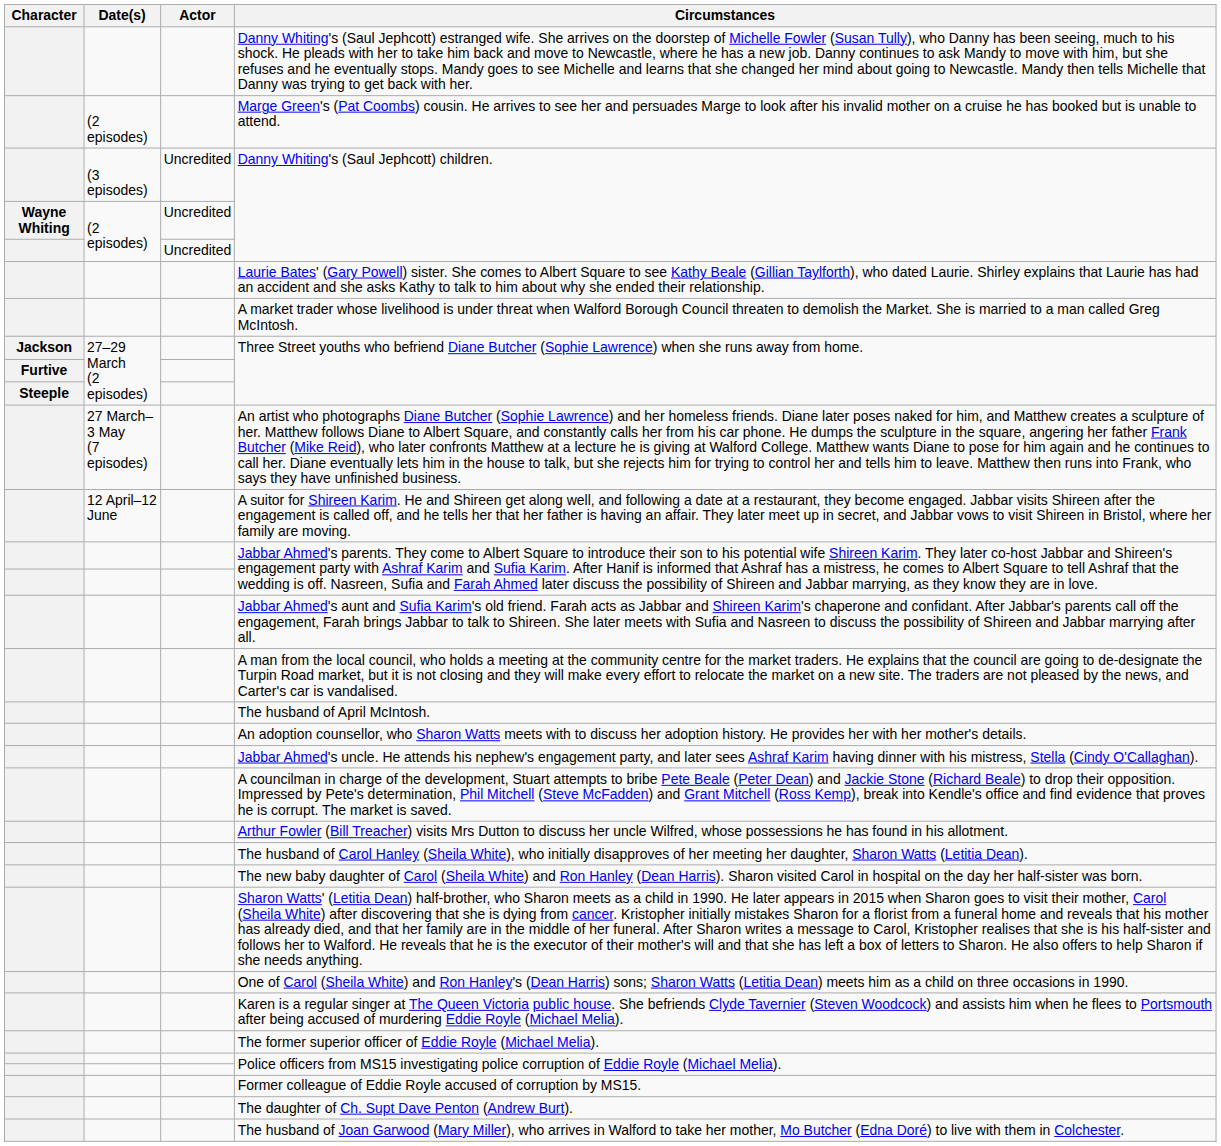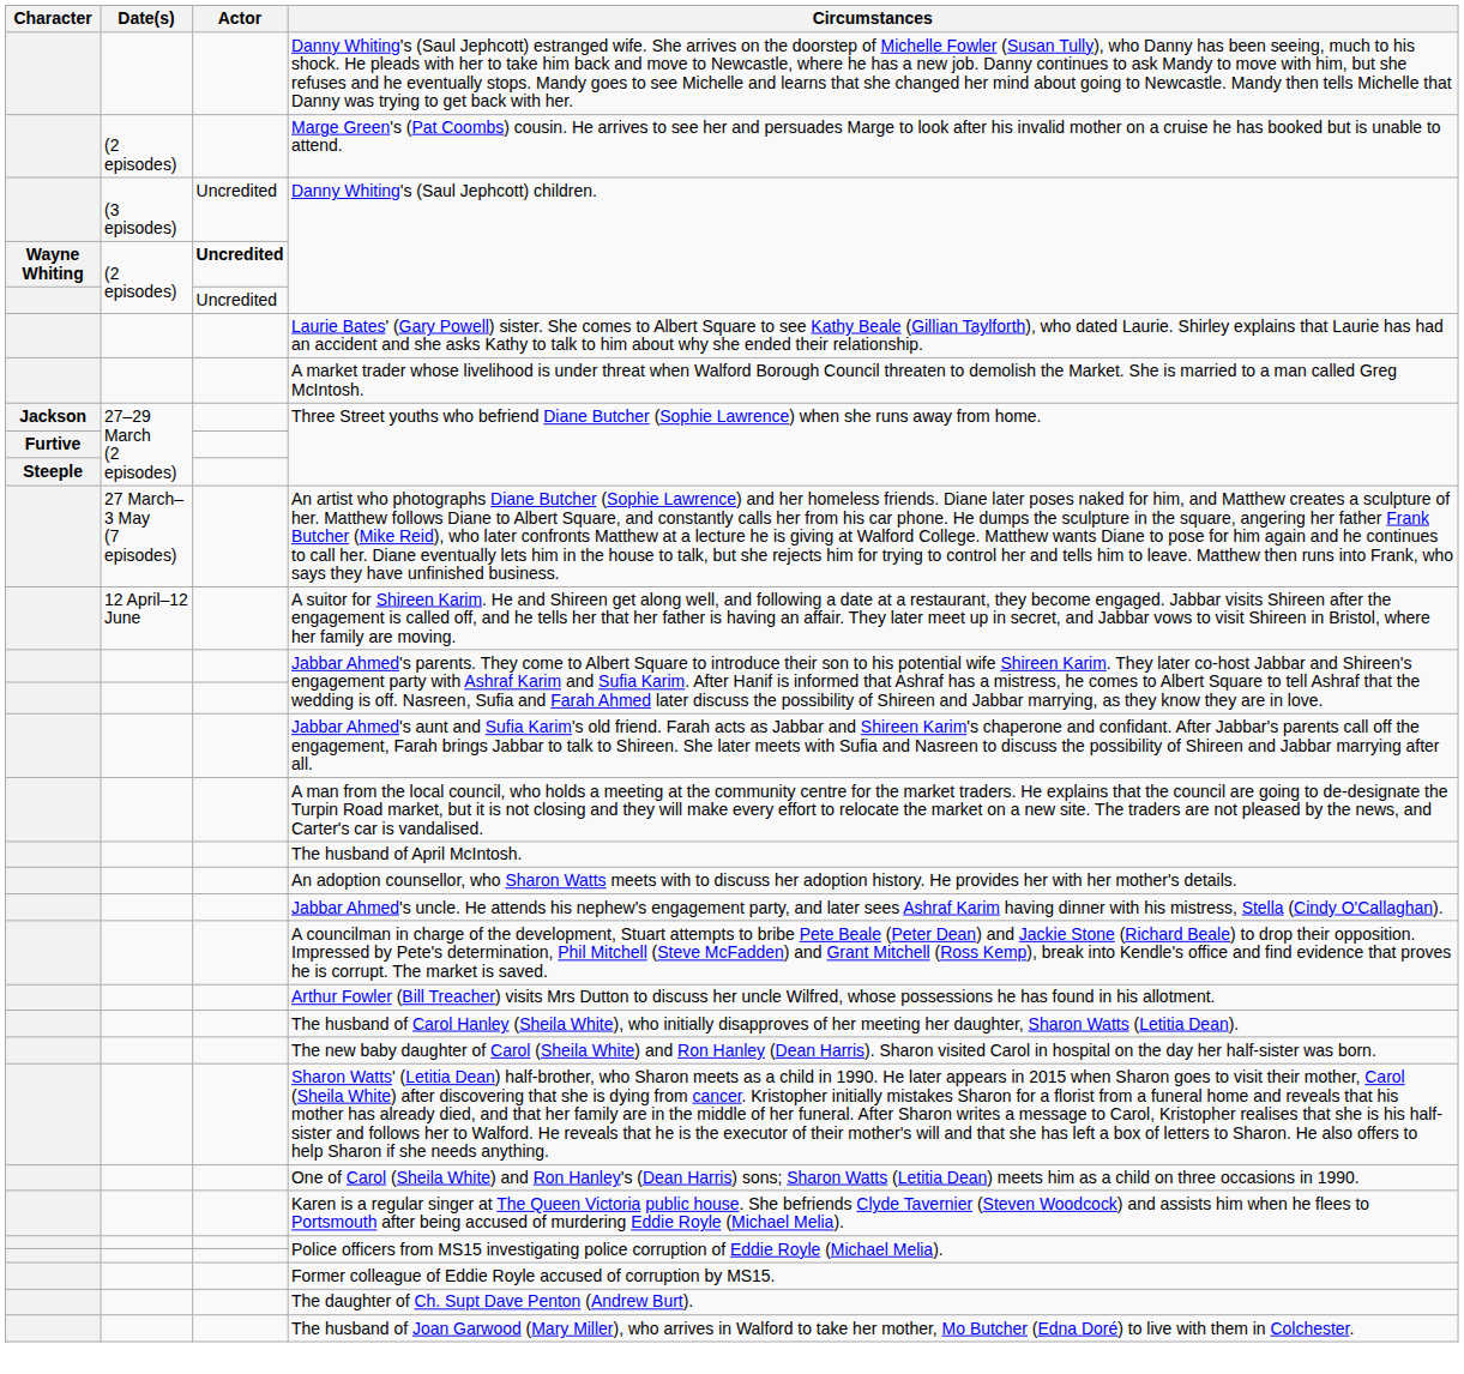 <table class="wikitable plainrowheaders" style="font-size:90%">
 <tr valign="top">
 <th scope="col">Character</th>
 <th scope="col">Date(s)</th>
 <th scope="col">Actor</th>
 <th scope="col">Circumstances</th>
 </tr>
 <tr valign="top">
 <th scope="row"></th>
 <td></td>
 <td></td>
 <td><a href='#'>Danny Whiting</a>'s (Saul Jephcott) estranged wife. She arrives on the doorstep of <a href='#'>Michelle Fowler</a> (<a href='#'>Susan Tully</a>), who Danny has been seeing, much to his shock. He pleads with her to take him back and move to Newcastle, where he has a new job. Danny continues to ask Mandy to move with him, but she refuses and he eventually stops. Mandy goes to see Michelle and learns that she changed her mind about going to Newcastle. Mandy then tells Michelle that Danny was trying to get back with her.</td>
 </tr>
 <tr valign="top">
 <th scope="row"></th>
 <td><br> (2 episodes)</td>
 <td></td>
 <td><a href='#'>Marge Green</a>'s (<a href='#'>Pat Coombs</a>) cousin. He arrives to see her and persuades Marge to look after his invalid mother on a cruise he has booked but is unable to attend.</td>
 </tr>
 <tr valign="top">
 <th scope="row"></th>
 <td><br>(3 episodes)</td>
 <td>Uncredited</td>
 <td rowspan="3"><a href='#'>Danny Whiting</a>'s (Saul Jephcott) children.</td>
 </tr>
 <tr valign="top">
 <th scope="row">Wayne Whiting </th>
 <td rowspan="2"><br> (2 episodes)</td>
-<td>Uncredited</td>
+<td><strong>Uncredited</strong></td>
 </tr>
 <tr valign="top">
 <th scope="row"></th>
 <td>Uncredited</td>
 </tr>
 <tr valign="top">
 <th scope="row"></th>
 <td></td>
 <td></td>
 <td><a href='#'>Laurie Bates</a>' (<a href='#'>Gary Powell</a>) sister. She comes to Albert Square to see <a href='#'>Kathy Beale</a> (<a href='#'>Gillian Taylforth</a>), who dated Laurie. Shirley explains that Laurie has had an accident and she asks Kathy to talk to him about why she ended their relationship.</td>
 </tr>
 <tr valign="top">
 <th scope="row"></th>
 <td></td>
 <td></td>
 <td>A market trader whose livelihood is under threat when Walford Borough Council threaten to demolish the Market. She is married to a man called Greg McIntosh.</td>
 </tr>
 <tr valign="top">
 <th scope="row">Jackson</th>
 <td rowspan="3">27–29 March<br>(2 episodes)</td>
 <td></td>
 <td rowspan="3">Three Street youths who befriend <a href='#'>Diane Butcher</a> (<a href='#'>Sophie Lawrence</a>) when she runs away from home.</td>
 </tr>
 <tr valign="top">
 <th scope="row">Furtive</th>
 <td></td>
 </tr>
 <tr valign="top">
 <th scope="row">Steeple</th>
 <td></td>
 </tr>
 <tr valign="top">
 <th scope="row"></th>
 <td>27 March–3 May<br>(7 episodes)</td>
 <td></td>
 <td>An artist who photographs <a href='#'>Diane Butcher</a> (<a href='#'>Sophie Lawrence</a>) and her homeless friends. Diane later poses naked for him, and Matthew creates a sculpture of her. Matthew follows Diane to Albert Square, and constantly calls her from his car phone. He dumps the sculpture in the square, angering her father <a href='#'>Frank Butcher</a> (<a href='#'>Mike Reid</a>), who later confronts Matthew at a lecture he is giving at Walford College. Matthew wants Diane to pose for him again and he continues to call her. Diane eventually lets him in the house to talk, but she rejects him for trying to control her and tells him to leave. Matthew then runs into Frank, who says they have unfinished business.</td>
 </tr>
 <tr valign="top">
 <th scope="row"></th>
 <td>12 April–12 June</td>
 <td></td>
 <td>A suitor for <a href='#'>Shireen Karim</a>. He and Shireen get along well, and following a date at a restaurant, they become engaged. Jabbar visits Shireen after the engagement is called off, and he tells her that her father is having an affair. They later meet up in secret, and Jabbar vows to visit Shireen in Bristol, where her family are moving.</td>
 </tr>
 <tr valign="top">
 <th scope="row"></th>
 <td></td>
 <td></td>
 <td rowspan="2"><a href='#'>Jabbar Ahmed</a>'s parents. They come to Albert Square to introduce their son to his potential wife <a href='#'>Shireen Karim</a>. They later co-host Jabbar and Shireen's engagement party with <a href='#'>Ashraf Karim</a> and <a href='#'>Sufia Karim</a>. After Hanif is informed that Ashraf has a mistress, he comes to Albert Square to tell Ashraf that the wedding is off. Nasreen, Sufia and <a href='#'>Farah Ahmed</a> later discuss the possibility of Shireen and Jabbar marrying, as they know they are in love.</td>
 </tr>
 <tr valign="top">
 <th scope="row"></th>
 <td></td>
 <td></td>
 </tr>
 <tr valign="top">
 <th scope="row"></th>
 <td></td>
 <td></td>
 <td><a href='#'>Jabbar Ahmed</a>'s aunt and <a href='#'>Sufia Karim</a>'s old friend. Farah acts as Jabbar and <a href='#'>Shireen Karim</a>'s chaperone and confidant. After Jabbar's parents call off the engagement, Farah brings Jabbar to talk to Shireen. She later meets with Sufia and Nasreen to discuss the possibility of Shireen and Jabbar marrying after all.</td>
 </tr>
 <tr valign="top">
 <th scope="row"></th>
 <td></td>
 <td></td>
 <td>A man from the local council, who holds a meeting at the community centre for the market traders. He explains that the council are going to de-designate the Turpin Road market, but it is not closing and they will make every effort to relocate the market on a new site. The traders are not pleased by the news, and Carter's car is vandalised.</td>
 </tr>
 <tr valign="top">
 <th scope="row"></th>
 <td></td>
 <td></td>
 <td>The husband of April McIntosh.</td>
 </tr>
 <tr valign="top">
 <th scope="row"></th>
 <td></td>
 <td></td>
 <td>An adoption counsellor, who <a href='#'>Sharon Watts</a> meets with to discuss her adoption history. He provides her with her mother's details.</td>
 </tr>
 <tr valign="top">
 <th scope="row"></th>
 <td></td>
 <td></td>
 <td><a href='#'>Jabbar Ahmed</a>'s uncle. He attends his nephew's engagement party, and later sees <a href='#'>Ashraf Karim</a> having dinner with his mistress, <a href='#'>Stella</a> (<a href='#'>Cindy O'Callaghan</a>).</td>
 </tr>
 <tr valign="top">
 <th scope="row"></th>
 <td></td>
 <td></td>
 <td>A councilman in charge of the development, Stuart attempts to bribe <a href='#'>Pete Beale</a> (<a href='#'>Peter Dean</a>) and <a href='#'>Jackie Stone</a> (<a href='#'>Richard Beale</a>) to drop their opposition. Impressed by Pete's determination, <a href='#'>Phil Mitchell</a> (<a href='#'>Steve McFadden</a>) and <a href='#'>Grant Mitchell</a> (<a href='#'>Ross Kemp</a>), break into Kendle's office and find evidence that proves he is corrupt. The market is saved.</td>
 </tr>
 <tr valign="top">
 <th scope="row"></th>
 <td></td>
 <td></td>
 <td><a href='#'>Arthur Fowler</a> (<a href='#'>Bill Treacher</a>) visits Mrs Dutton to discuss her uncle Wilfred, whose possessions he has found in his allotment.</td>
 </tr>
 <tr valign="top">
 <th scope="row"></th>
 <td></td>
 <td></td>
 <td>The husband of <a href='#'>Carol Hanley</a> (<a href='#'>Sheila White</a>), who initially disapproves of her meeting her daughter, <a href='#'>Sharon Watts</a> (<a href='#'>Letitia Dean</a>).</td>
 </tr>
 <tr valign="top">
 <th scope="row"></th>
 <td></td>
 <td></td>
 <td>The new baby daughter of <a href='#'>Carol</a> (<a href='#'>Sheila White</a>) and <a href='#'>Ron Hanley</a> (<a href='#'>Dean Harris</a>). Sharon visited Carol in hospital on the day her half-sister was born.</td>
 </tr>
 <tr valign="top">
 <th scope="row"></th>
 <td></td>
 <td></td>
 <td><a href='#'>Sharon Watts</a>' (<a href='#'>Letitia Dean</a>) half-brother, who Sharon meets as a child in 1990. He later appears in 2015 when Sharon goes to visit their mother, <a href='#'>Carol</a> (<a href='#'>Sheila White</a>) after discovering that she is dying from <a href='#'>cancer</a>. Kristopher initially mistakes Sharon for a florist from a funeral home and reveals that his mother has already died, and that her family are in the middle of her funeral. After Sharon writes a message to Carol, Kristopher realises that she is his half-sister and follows her to Walford. He reveals that he is the executor of their mother's will and that she has left a box of letters to Sharon. He also offers to help Sharon if she needs anything.</td>
 </tr>
 <tr valign="top">
 <th scope="row"></th>
 <td></td>
 <td></td>
 <td>One of <a href='#'>Carol</a> (<a href='#'>Sheila White</a>) and <a href='#'>Ron Hanley</a>'s (<a href='#'>Dean Harris</a>) sons; <a href='#'>Sharon Watts</a> (<a href='#'>Letitia Dean</a>) meets him as a child on three occasions in 1990.</td>
 </tr>
 <tr valign="top">
 <th scope="row"></th>
 <td></td>
 <td></td>
 <td>Karen is a regular singer at <a href='#'>The Queen Victoria</a> <a href='#'>public house</a>. She befriends <a href='#'>Clyde Tavernier</a> (<a href='#'>Steven Woodcock</a>) and assists him when he flees to <a href='#'>Portsmouth</a> after being accused of murdering <a href='#'>Eddie Royle</a> (<a href='#'>Michael Melia</a>).</td>
 </tr>
 <tr valign="top">
 <th scope="row"></th>
 <td></td>
 <td></td>
-<td>The former superior officer of <a href='#'>Eddie Royle</a> (<a href='#'>Michael Melia</a>).</td>
-</tr>
-<tr valign="top">
-<th scope="row"></th>
-<td></td>
-<td></td>
 <td rowspan="2">Police officers from MS15 investigating police corruption of <a href='#'>Eddie Royle</a> (<a href='#'>Michael Melia</a>).</td>
 </tr>
 <tr valign="top">
 <th scope="row"></th>
 <td></td>
 <td></td>
 </tr>
 <tr valign="top">
 <th scope="row"></th>
 <td></td>
 <td></td>
 <td>Former colleague of Eddie Royle accused of corruption by MS15.</td>
 </tr>
 <tr valign="top">
 <th scope="row"></th>
 <td></td>
 <td></td>
 <td>The daughter of <a href='#'>Ch. Supt Dave Penton</a> (<a href='#'>Andrew Burt</a>).</td>
 </tr>
 <tr valign="top">
 <th scope="row"></th>
 <td><br></td>
 <td></td>
 <td>The husband of <a href='#'>Joan Garwood</a> (<a href='#'>Mary Miller</a>), who arrives in Walford to take her mother, <a href='#'>Mo Butcher</a> (<a href='#'>Edna Doré</a>) to live with them in <a href='#'>Colchester</a>.</td>
 </tr>
 </table>
